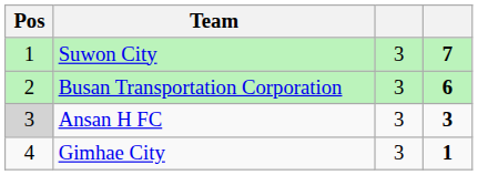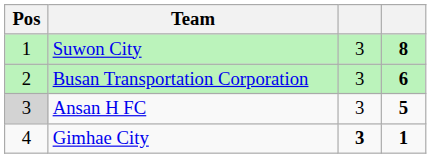 <table class="wikitable" style="text-align:center;">
 <tr>
 <th width=30>Pos</th>
 <th width=240>Team</th>
 <th width=30></th>
 <th width=30></th>
 </tr>
 <tr bgcolor=#bbf3bb>
 <td>1</td>
 <td align=left><a href='#'>Suwon City</a></td>
 <td>3</td>
-<td><strong>7</strong></td>
+<td><strong>8</strong></td>
 </tr>
 <tr bgcolor=#bbf3bb>
 <td>2</td>
 <td align=left><a href='#'>Busan Transportation Corporation</a></td>
 <td>3</td>
 <td><strong>6</strong></td>
 </tr>
 <tr>
 <td style="background: lightgrey;">3</td>
 <td align=left><a href='#'>Ansan H FC</a></td>
 <td>3</td>
-<td><strong>3</strong></td>
+<td><strong>5</strong></td>
 </tr>
 <tr>
 <td>4</td>
 <td align=left><a href='#'>Gimhae City</a></td>
-<td>3</td>
+<td><strong>3</strong></td>
 <td><strong>1</strong></td>
 </tr>
 </table>
